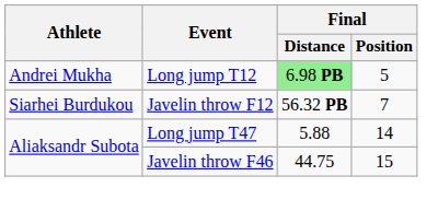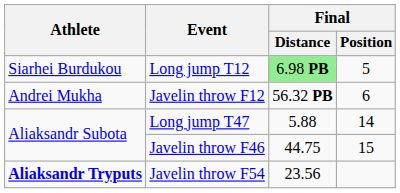 <table class=wikitable style="font-size:90%">
 <tr>
 <th rowspan="2">Athlete</th>
 <th rowspan="2">Event</th>
 <th colspan="2">Final</th>
 </tr>
 <tr style="font-size:95%">
 <th>Distance</th>
 <th>Position</th>
 </tr>
 <tr align=center>
-<td align=left><a href='#'>Andrei Mukha</a></td>
+<td align=left><a href='#'>Siarhei Burdukou</a></td>
 <td align=left><a href='#'>Long jump T12</a></td>
 <td style="background: lightgreen;">6.98 <strong>PB</strong></td>
 <td>5</td>
 </tr>
 <tr align=center>
-<td align=left><a href='#'>Siarhei Burdukou</a></td>
+<td align=left><a href='#'>Andrei Mukha</a></td>
 <td align=left><a href='#'>Javelin throw F12</a></td>
 <td>56.32 <strong>PB</strong></td>
-<td>7</td>
+<td>6</td>
 </tr>
 <tr align=center>
 <td align=left rowspan=2><a href='#'>Aliaksandr Subota</a></td>
 <td align=left><a href='#'>Long jump T47</a></td>
 <td>5.88</td>
 <td>14</td>
 </tr>
 <tr align=center>
 <td align=left><a href='#'>Javelin throw F46</a></td>
 <td>44.75</td>
 <td>15</td>
 </tr>
+<tr align=center>
+<td align=left><strong><a href='#'>Aliaksandr Tryputs</a></strong></td>
+<td align=left><a href='#'>Javelin throw F54</a></td>
+<td>23.56</td>
+<td></td>
+</tr>
 </table>
